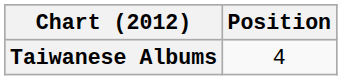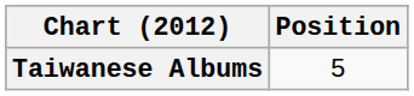 <table class="wikitable plainrowheaders">
 <tr>
 <th>Chart (2012)</th>
 <th>Position</th>
 </tr>
 <tr>
 <th scope="row">Taiwanese Albums</th>
-<td style="text-align:center;">4</td>
+<td style="text-align:center;">5</td>
 </tr>
 </table>
